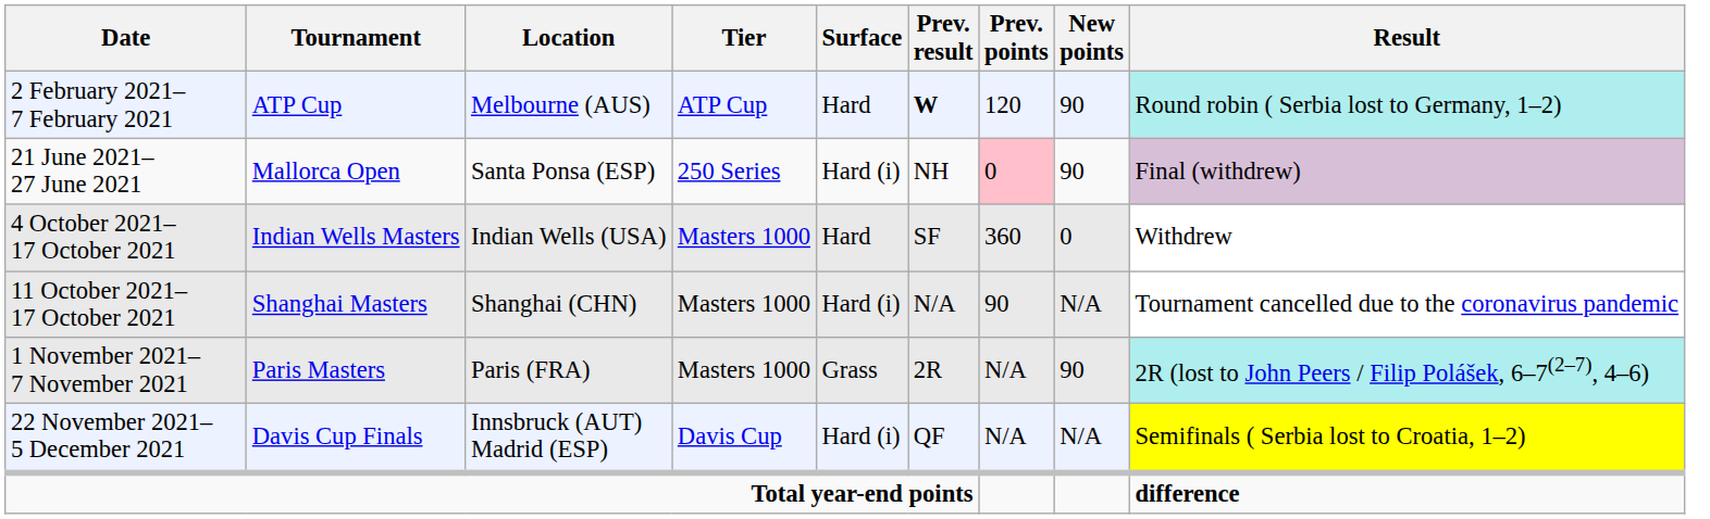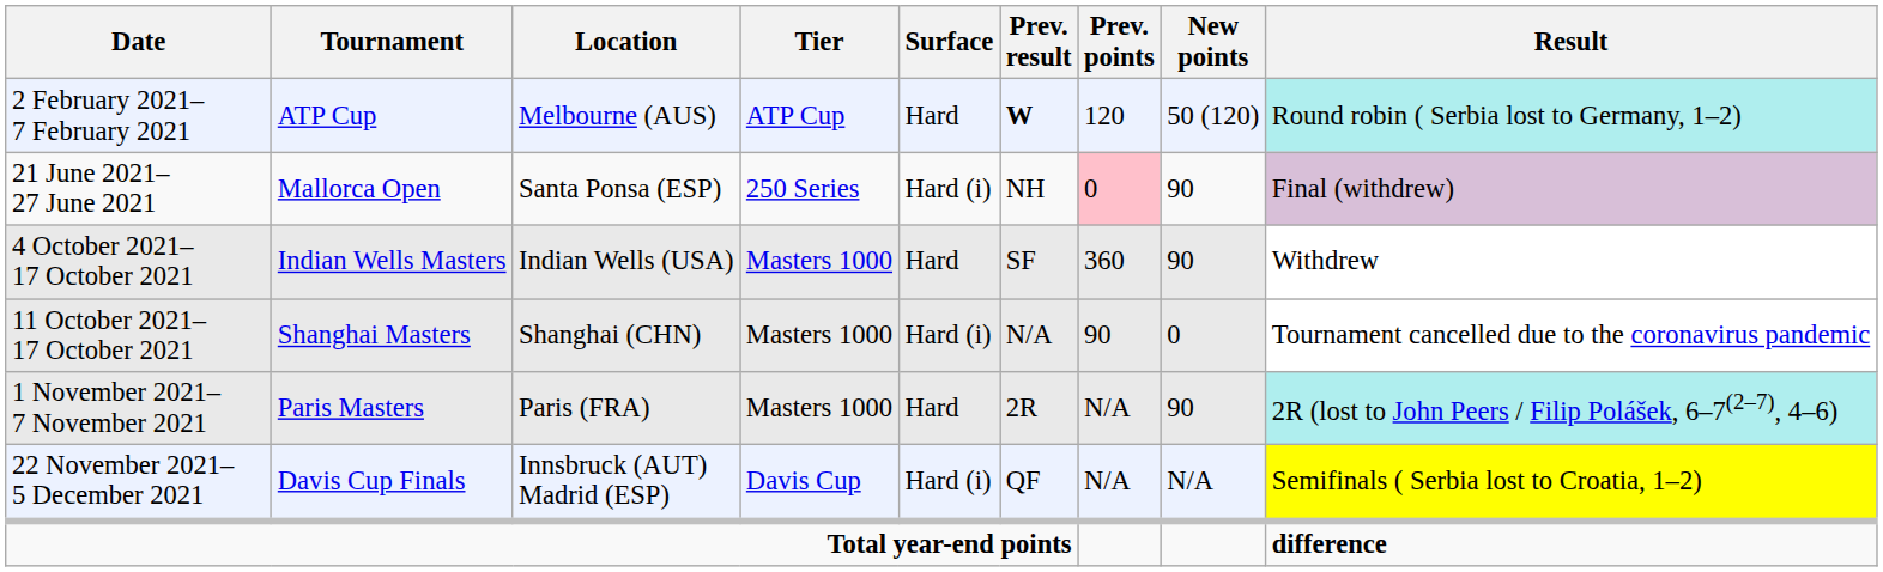 <table class="wikitable" style="text-align:left">
 <tr>
 <th style="width:150px">Date</th>
 <th>Tournament</th>
 <th>Location</th>
 <th>Tier</th>
 <th>Surface</th>
 <th>Prev.<br>result</th>
 <th>Prev.<br>points</th>
 <th>New<br>points</th>
 <th>Result</th>
 </tr>
 <tr style="background:#ECF2FF;">
 <td>2 February 2021–<br>7 February 2021</td>
 <td><a href='#'>ATP Cup</a></td>
 <td><a href='#'>Melbourne</a> (AUS)</td>
 <td><a href='#'>ATP Cup</a></td>
 <td>Hard</td>
 <td><strong>W</strong></td>
 <td>120</td>
-<td>90</td>
+<td>50 (120)</td>
 <td style="background:#afeeee;">Round robin ( Serbia lost to  Germany, 1–2)</td>
 </tr>
 <tr>
 <td>21 June 2021–<br>27 June 2021</td>
 <td><a href='#'>Mallorca Open</a></td>
 <td>Santa Ponsa (ESP)</td>
 <td><a href='#'>250 Series</a></td>
 <td>Hard (i)</td>
 <td>NH</td>
 <td style="background: pink;">0</td>
 <td>90</td>
 <td style="background:thistle;">Final (withdrew)</td>
 </tr>
 <tr style="background:#e9e9e9;">
 <td>4 October 2021–<br>17 October 2021</td>
 <td><a href='#'>Indian Wells Masters</a></td>
 <td>Indian Wells (USA)</td>
 <td><a href='#'>Masters 1000</a></td>
 <td>Hard</td>
 <td>SF</td>
 <td>360</td>
-<td>0</td>
+<td>90</td>
 <td style="background:white;">Withdrew</td>
 </tr>
 <tr style="background:#e9e9e9;">
 <td>11 October 2021–<br>17 October 2021</td>
 <td><a href='#'>Shanghai Masters</a></td>
 <td>Shanghai (CHN)</td>
 <td>Masters 1000</td>
 <td>Hard (i)</td>
 <td>N/A</td>
 <td>90</td>
-<td>N/A</td>
+<td>0</td>
 <td style="background:white;">Tournament cancelled due to the <a href='#'>coronavirus pandemic</a></td>
 </tr>
 <tr style="background:#e9e9e9;">
 <td>1 November 2021–<br>7 November 2021</td>
 <td><a href='#'>Paris Masters</a></td>
 <td>Paris (FRA)</td>
 <td>Masters 1000</td>
-<td>Grass</td>
+<td>Hard</td>
 <td>2R</td>
 <td>N/A</td>
 <td>90</td>
 <td style="background:#afeeee;">2R (lost to <a href='#'>John Peers</a> / <a href='#'>Filip Polášek</a>, 6–7<sup>(2–7)</sup>, 4–6)</td>
 </tr>
 <tr style="background:#ECF2FF;">
 <td>22 November 2021–<br>5 December 2021</td>
 <td><a href='#'>Davis Cup Finals</a></td>
 <td>Innsbruck (AUT)<br>Madrid (ESP)</td>
 <td><a href='#'>Davis Cup</a></td>
 <td>Hard (i)</td>
 <td>QF</td>
 <td>N/A</td>
 <td>N/A</td>
 <td style="background:yellow;">Semifinals ( Serbia lost to  Croatia, 1–2)</td>
 </tr>
 <tr style="border-top:4px solid silver;">
 <td colspan=6 align=right><strong>Total year-end points</strong></td>
 <td></td>
 <td></td>
 <td>  <strong>difference</strong></td>
 </tr>
 </table>
